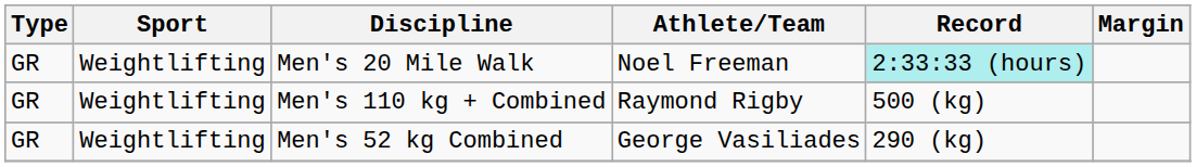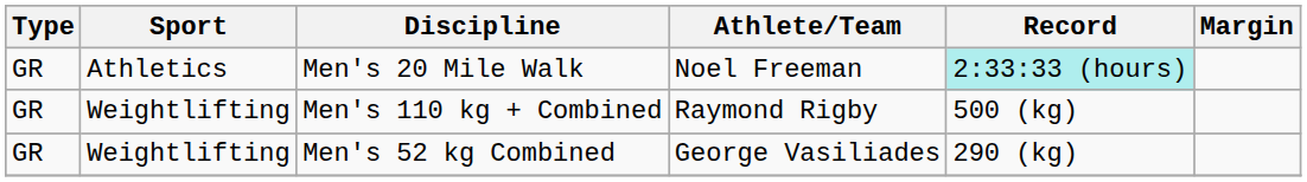 <table class="wikitable">
 <tr>
 <th>Type</th>
 <th>Sport</th>
 <th>Discipline</th>
 <th>Athlete/Team</th>
 <th>Record</th>
 <th>Margin</th>
 </tr>
 <tr>
 <td>GR</td>
-<td>Weightlifting</td>
+<td>Athletics</td>
 <td>Men's 20 Mile Walk</td>
 <td>Noel Freeman</td>
 <td style="background: paleturquoise;">2:33:33 (hours)</td>
 <td></td>
 </tr>
 <tr>
 <td>GR</td>
 <td>Weightlifting</td>
 <td>Men's 110 kg + Combined</td>
 <td>Raymond Rigby</td>
 <td>500 (kg)</td>
 <td></td>
 </tr>
 <tr>
 <td>GR</td>
 <td>Weightlifting</td>
 <td>Men's 52 kg Combined</td>
 <td>George Vasiliades</td>
 <td>290 (kg)</td>
 <td></td>
 </tr>
 <tr>
 </tr>
 </table>
